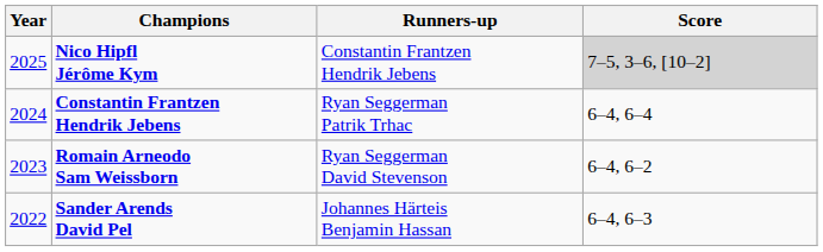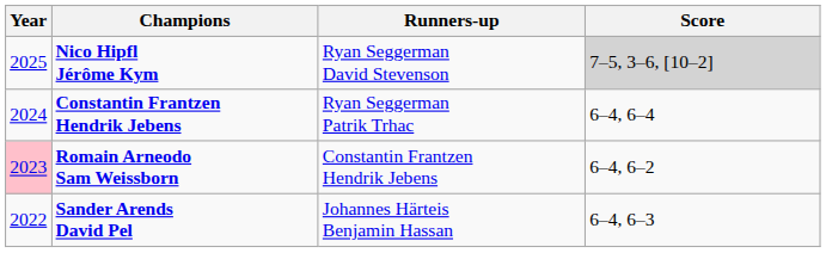 <table class="wikitable" style="font-size:90%">
 <tr>
 <th>Year</th>
 <th style="width:200px;">Champions</th>
 <th style="width:200px;">Runners-up</th>
 <th style="width:175px;">Score</th>
 </tr>
 <tr>
 <td><a href='#'>2025</a></td>
 <td> <strong><a href='#'>Nico Hipfl</a></strong><br> <strong><a href='#'>Jérôme Kym</a></strong></td>
-<td> <a href='#'>Constantin Frantzen</a><br> <a href='#'>Hendrik Jebens</a></td>
+<td> <a href='#'>Ryan Seggerman</a><br> <a href='#'>David Stevenson</a></td>
 <td style="background: lightgrey;">7–5, 3–6, [10–2]</td>
 </tr>
 <tr>
 <td><a href='#'>2024</a></td>
 <td> <strong><a href='#'>Constantin Frantzen</a></strong><br> <strong><a href='#'>Hendrik Jebens</a></strong></td>
 <td> <a href='#'>Ryan Seggerman</a><br> <a href='#'>Patrik Trhac</a></td>
 <td>6–4, 6–4</td>
 </tr>
 <tr>
-<td><a href='#'>2023</a></td>
+<td style="background: pink;"><a href='#'>2023</a></td>
 <td> <strong><a href='#'>Romain Arneodo</a></strong><br> <strong><a href='#'>Sam Weissborn</a></strong></td>
-<td> <a href='#'>Ryan Seggerman</a><br> <a href='#'>David Stevenson</a></td>
+<td> <a href='#'>Constantin Frantzen</a><br> <a href='#'>Hendrik Jebens</a></td>
 <td>6–4, 6–2</td>
 </tr>
 <tr>
 <td><a href='#'>2022</a></td>
 <td> <strong><a href='#'>Sander Arends</a></strong><br> <strong><a href='#'>David Pel</a></strong></td>
 <td> <a href='#'>Johannes Härteis</a><br> <a href='#'>Benjamin Hassan</a></td>
 <td>6–4, 6–3</td>
 </tr>
 </table>
